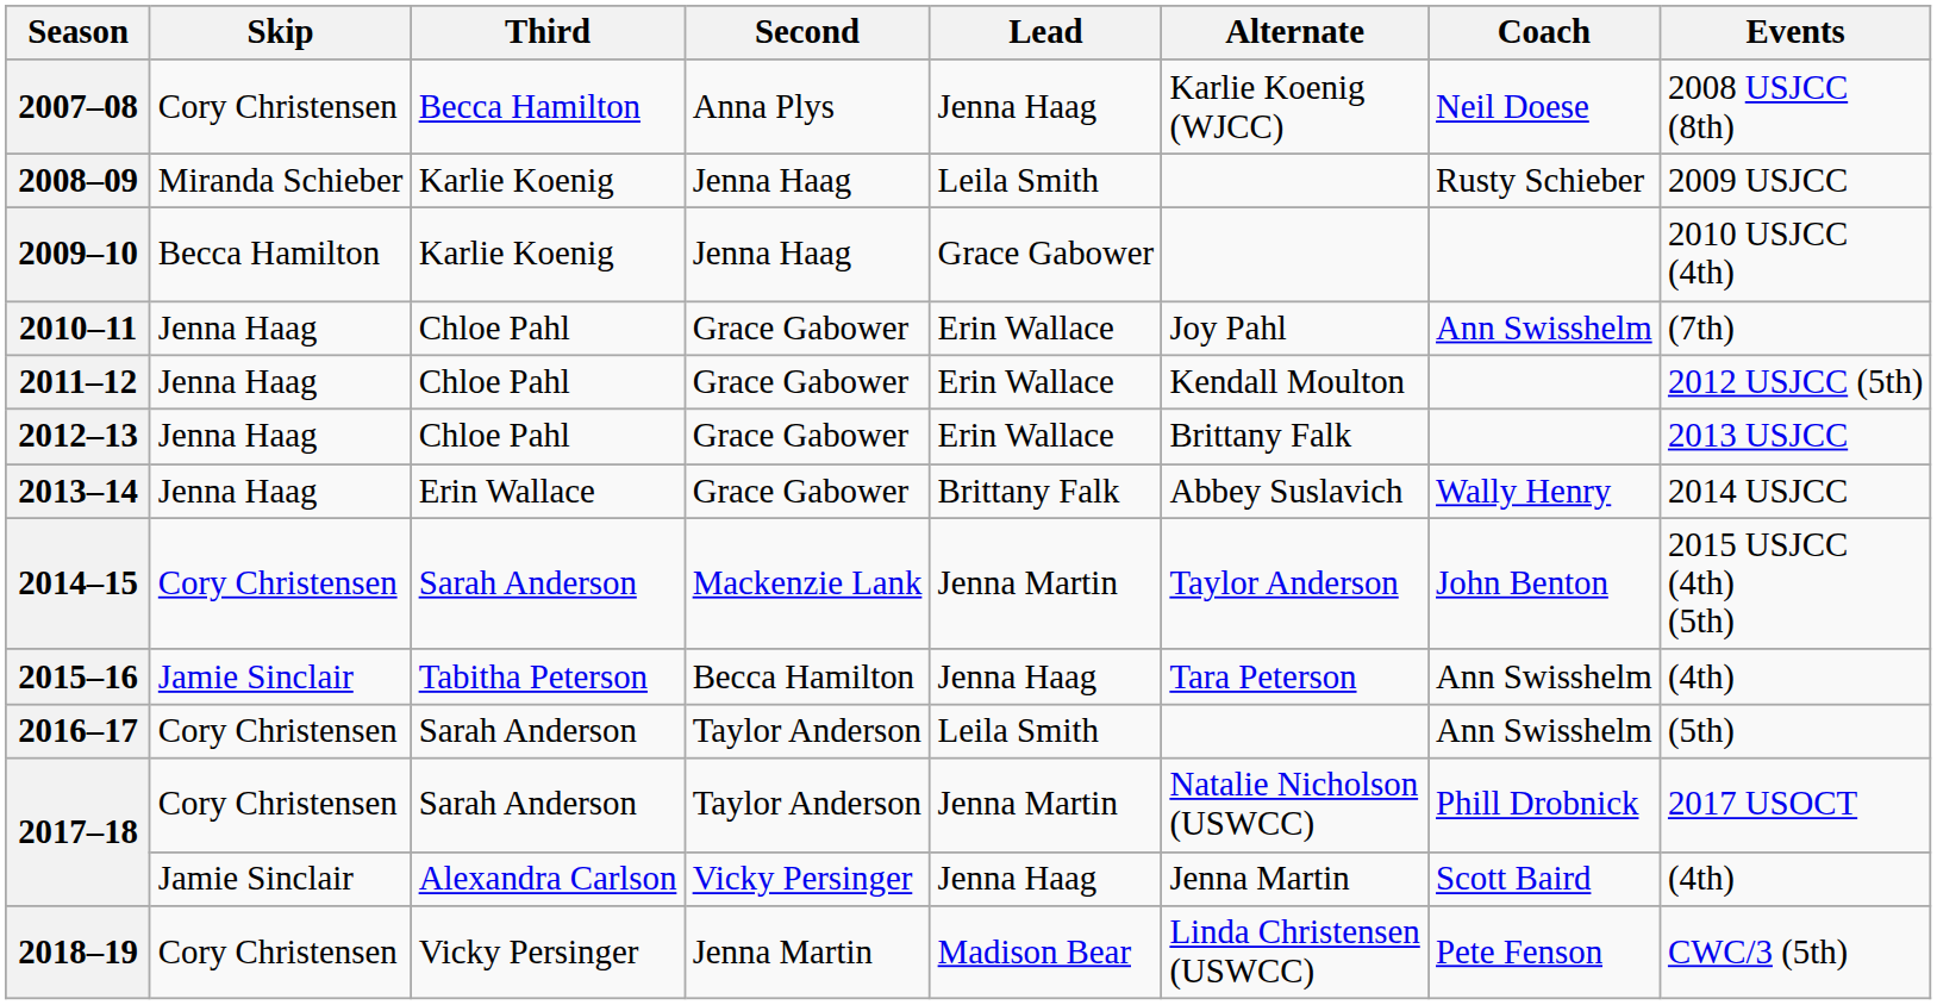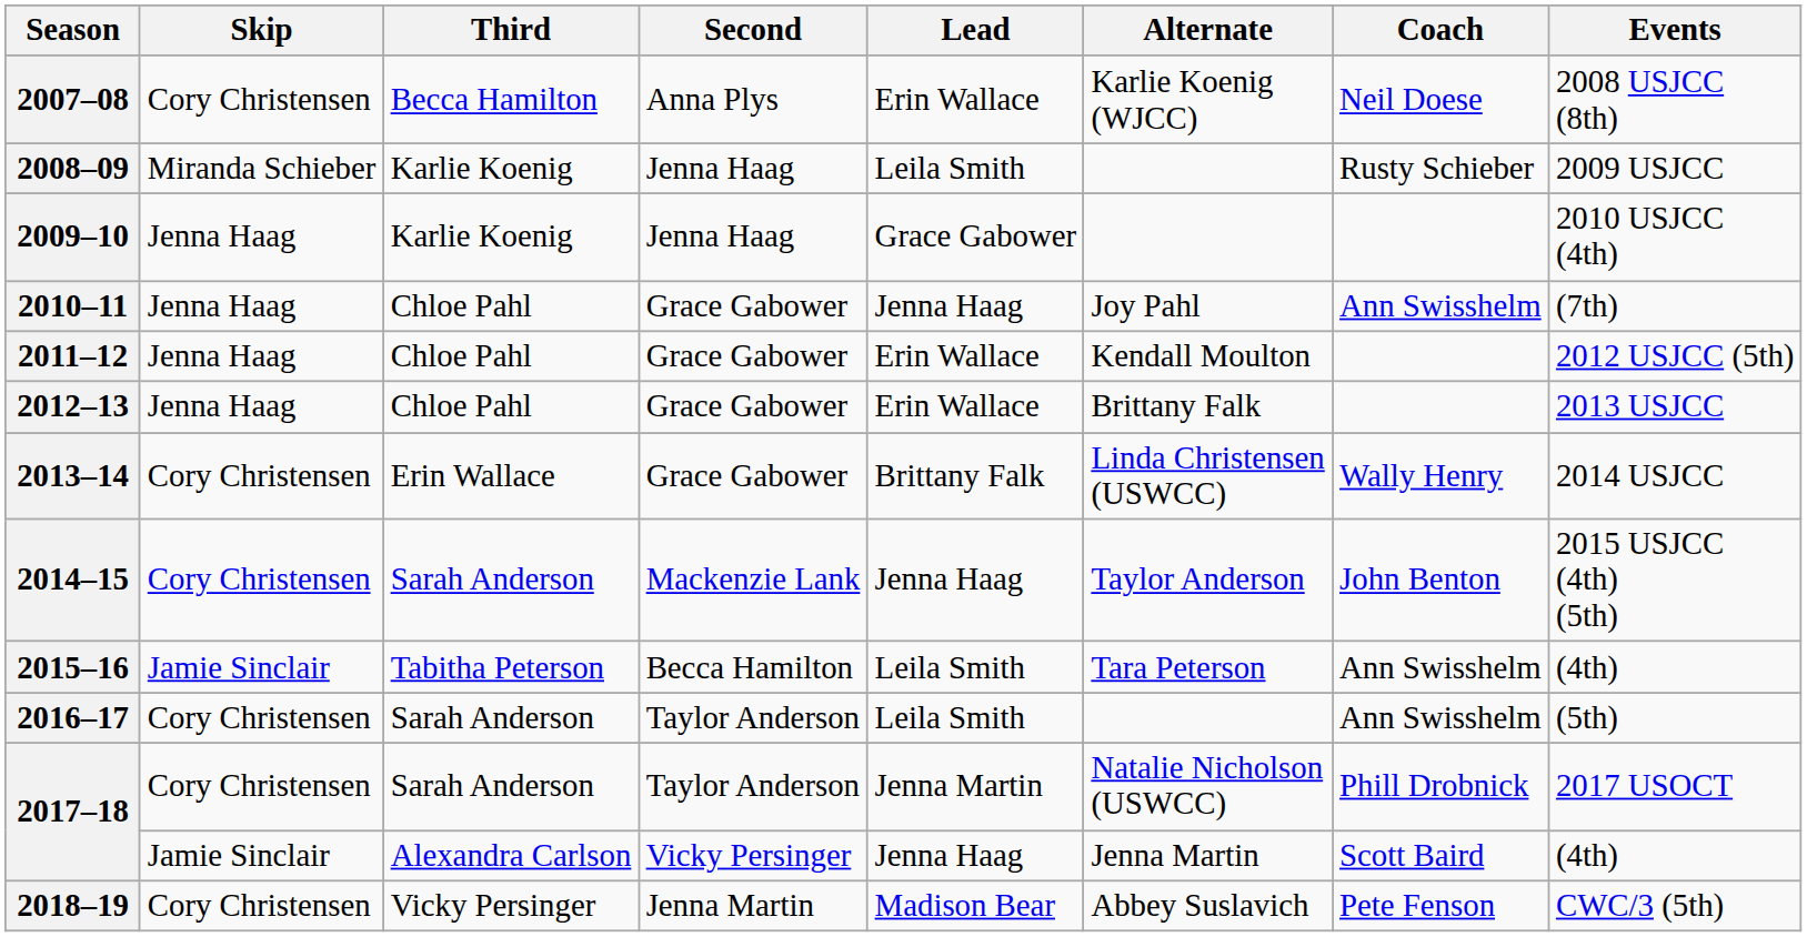 <table class="wikitable">
 <tr>
 <th scope="col" width=60>Season</th>
 <th scope="col">Skip</th>
 <th scope="col">Third</th>
 <th scope="col">Second</th>
 <th scope="col">Lead</th>
 <th scope="col">Alternate</th>
 <th scope="col">Coach</th>
 <th scope="col">Events</th>
 </tr>
 <tr>
 <th scope="row">2007–08</th>
 <td>Cory Christensen</td>
 <td><a href='#'>Becca Hamilton</a></td>
 <td>Anna Plys</td>
-<td>Jenna Haag</td>
+<td>Erin Wallace</td>
 <td>Karlie Koenig<br>(WJCC)</td>
 <td><a href='#'>Neil Doese</a></td>
 <td>2008 <a href='#'>USJCC</a> <br> (8th)</td>
 </tr>
 <tr>
 <th scope="row">2008–09</th>
 <td>Miranda Schieber</td>
 <td>Karlie Koenig</td>
 <td>Jenna Haag</td>
 <td>Leila Smith</td>
 <td></td>
 <td>Rusty Schieber</td>
 <td>2009 USJCC </td>
 </tr>
 <tr>
 <th scope="row">2009–10</th>
-<td>Becca Hamilton</td>
+<td>Jenna Haag</td>
 <td>Karlie Koenig</td>
 <td>Jenna Haag</td>
 <td>Grace Gabower</td>
 <td></td>
 <td></td>
 <td>2010 USJCC <br> (4th)</td>
 </tr>
 <tr>
 <th scope="row">2010–11</th>
 <td>Jenna Haag</td>
 <td>Chloe Pahl</td>
 <td>Grace Gabower</td>
-<td>Erin Wallace</td>
+<td>Jenna Haag</td>
 <td>Joy Pahl</td>
 <td><a href='#'>Ann Swisshelm</a></td>
 <td> (7th)</td>
 </tr>
 <tr>
 <th scope="row">2011–12</th>
 <td>Jenna Haag</td>
 <td>Chloe Pahl</td>
 <td>Grace Gabower</td>
 <td>Erin Wallace</td>
 <td>Kendall Moulton</td>
 <td></td>
 <td><a href='#'>2012 USJCC</a> (5th)</td>
 </tr>
 <tr>
 <th scope="row">2012–13</th>
 <td>Jenna Haag</td>
 <td>Chloe Pahl</td>
 <td>Grace Gabower</td>
 <td>Erin Wallace</td>
 <td>Brittany Falk</td>
 <td></td>
 <td><a href='#'>2013 USJCC</a> </td>
 </tr>
 <tr>
 <th scope="row">2013–14</th>
-<td>Jenna Haag</td>
+<td>Cory Christensen</td>
 <td>Erin Wallace</td>
 <td>Grace Gabower</td>
 <td>Brittany Falk</td>
-<td>Abbey Suslavich</td>
+<td><a href='#'>Linda Christensen</a><br>(USWCC)</td>
 <td><a href='#'>Wally Henry</a></td>
 <td>2014 USJCC </td>
 </tr>
 <tr>
 <th scope="row">2014–15</th>
 <td><a href='#'>Cory Christensen</a></td>
 <td><a href='#'>Sarah Anderson</a></td>
 <td><a href='#'>Mackenzie Lank</a></td>
-<td>Jenna Martin</td>
+<td>Jenna Haag</td>
 <td><a href='#'>Taylor Anderson</a></td>
 <td><a href='#'>John Benton</a></td>
 <td>2015 USJCC <br> (4th)<br> (5th)</td>
 </tr>
 <tr>
 <th scope="row">2015–16</th>
 <td><a href='#'>Jamie Sinclair</a></td>
 <td><a href='#'>Tabitha Peterson</a></td>
 <td>Becca Hamilton</td>
-<td>Jenna Haag</td>
+<td>Leila Smith</td>
 <td><a href='#'>Tara Peterson</a></td>
 <td>Ann Swisshelm</td>
 <td> (4th)</td>
 </tr>
 <tr>
 <th scope="row">2016–17</th>
 <td>Cory Christensen</td>
 <td>Sarah Anderson</td>
 <td>Taylor Anderson</td>
 <td>Leila Smith</td>
 <td></td>
 <td>Ann Swisshelm</td>
 <td> (5th)</td>
 </tr>
 <tr>
 <th scope="row" rowspan=2>2017–18</th>
 <td>Cory Christensen</td>
 <td>Sarah Anderson</td>
 <td>Taylor Anderson</td>
 <td>Jenna Martin</td>
 <td><a href='#'>Natalie Nicholson</a><br>(USWCC)</td>
 <td><a href='#'>Phill Drobnick</a></td>
 <td><a href='#'>2017 USOCT</a> <br> </td>
 </tr>
 <tr>
 <td>Jamie Sinclair</td>
 <td><a href='#'>Alexandra Carlson</a></td>
 <td><a href='#'>Vicky Persinger</a></td>
 <td>Jenna Haag</td>
 <td>Jenna Martin</td>
 <td><a href='#'>Scott Baird</a></td>
 <td> (4th)</td>
 </tr>
 <tr>
 <th scope="row">2018–19</th>
 <td>Cory Christensen</td>
 <td>Vicky Persinger</td>
 <td>Jenna Martin</td>
 <td><a href='#'>Madison Bear</a></td>
-<td><a href='#'>Linda Christensen</a><br>(USWCC)</td>
+<td>Abbey Suslavich</td>
 <td><a href='#'>Pete Fenson</a></td>
 <td><a href='#'>CWC/3</a> (5th)<br> </td>
 </tr>
 </table>
